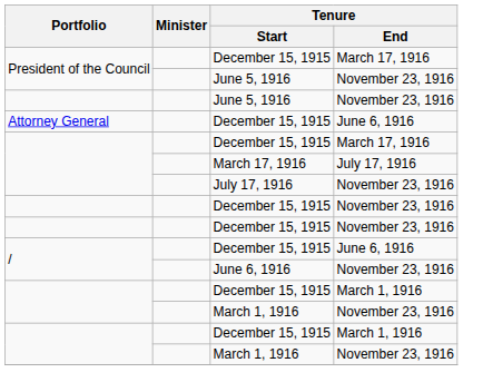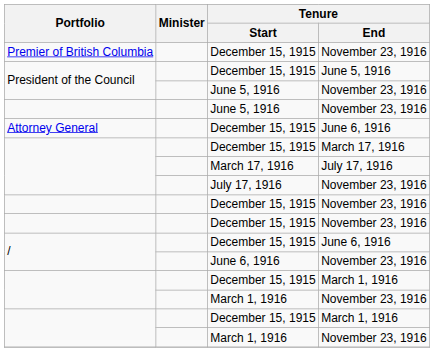 <table class="wikitable sortable">
 <tr>
 <th colspan="1" rowspan="2">Portfolio</th>
 <th rowspan="2">Minister</th>
 <th colspan="2">Tenure</th>
 </tr>
 <tr>
 <th class="unsortable">Start</th>
 <th class="unsortable">End</th>
 </tr>
 <tr>
+<td><a href='#'>Premier of British Columbia</a></td>
+<td></td>
+<td>December 15, 1915</td>
+<td>November 23, 1916</td>
+</tr>
+<tr>
 <td rowspan="2">President of the Council</td>
 <td></td>
 <td>December 15, 1915</td>
-<td>March 17, 1916</td>
+<td>June 5, 1916</td>
 </tr>
 <tr>
 <td></td>
 <td>June 5, 1916</td>
 <td>November 23, 1916</td>
 </tr>
 <tr>
 <td></td>
 <td></td>
 <td>June 5, 1916</td>
 <td>November 23, 1916</td>
 </tr>
 <tr>
 <td><a href='#'>Attorney General</a></td>
 <td></td>
 <td>December 15, 1915</td>
 <td>June 6, 1916</td>
 </tr>
 <tr>
 <td rowspan="3"></td>
 <td></td>
 <td>December 15, 1915</td>
 <td>March 17, 1916</td>
 </tr>
 <tr>
 <td></td>
 <td>March 17, 1916</td>
 <td>July 17, 1916</td>
 </tr>
 <tr>
 <td></td>
 <td>July 17, 1916</td>
 <td>November 23, 1916</td>
 </tr>
 <tr>
 <td></td>
 <td></td>
 <td>December 15, 1915</td>
 <td>November 23, 1916</td>
 </tr>
 <tr>
 <td></td>
 <td></td>
 <td>December 15, 1915</td>
 <td>November 23, 1916</td>
 </tr>
 <tr>
 <td rowspan="2">/</td>
 <td></td>
 <td>December 15, 1915</td>
 <td>June 6, 1916</td>
 </tr>
 <tr>
 <td></td>
 <td>June 6, 1916</td>
 <td>November 23, 1916</td>
 </tr>
 <tr>
 <td rowspan=2></td>
 <td></td>
 <td>December 15, 1915</td>
 <td>March 1, 1916</td>
 </tr>
 <tr>
 <td></td>
 <td>March 1, 1916</td>
 <td>November 23, 1916</td>
 </tr>
 <tr>
 <td rowspan=2></td>
 <td></td>
 <td>December 15, 1915</td>
 <td>March 1, 1916</td>
 </tr>
 <tr>
 <td></td>
 <td>March 1, 1916</td>
 <td>November 23, 1916</td>
 </tr>
 <tr>
 </tr>
 </table>
